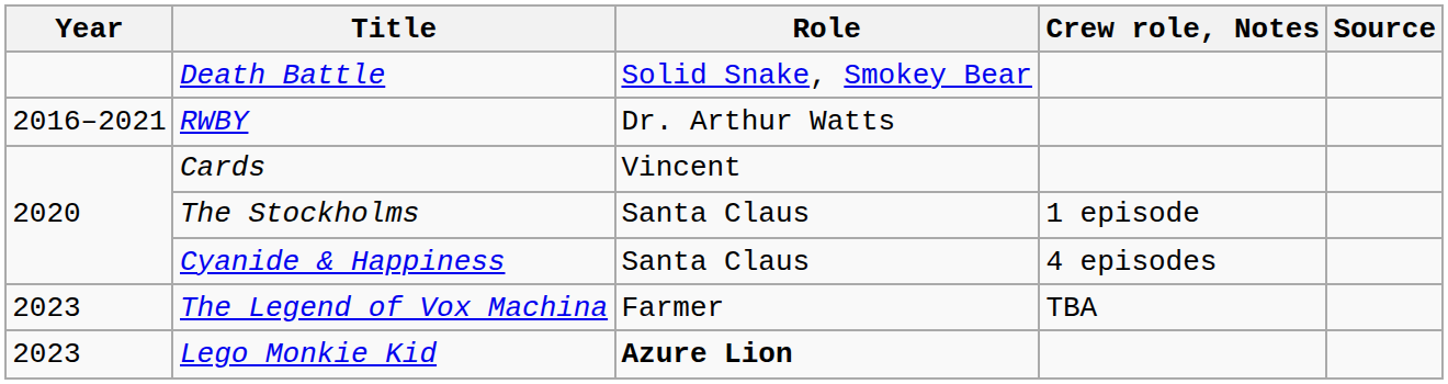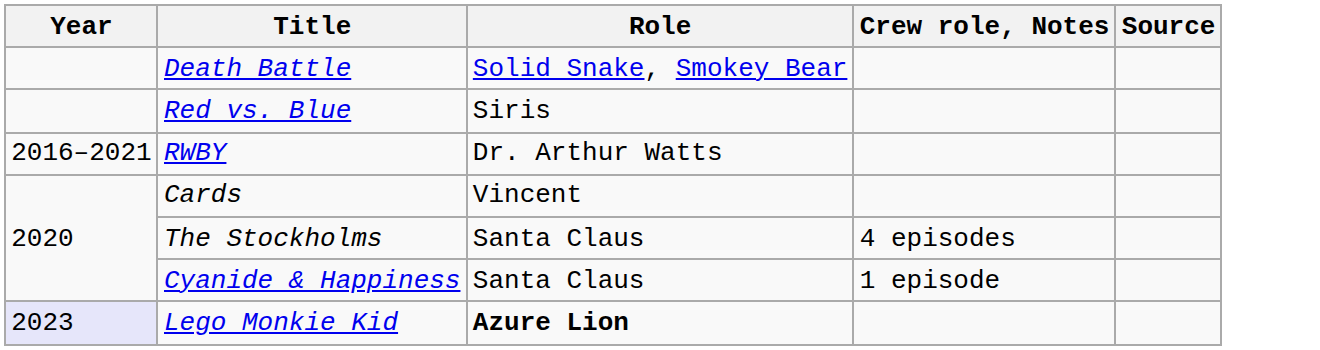 <table class="wikitable sortable plainrowheaders">
 <tr>
 <th>Year</th>
 <th>Title</th>
 <th>Role</th>
 <th class="unsortable">Crew role, Notes</th>
 <th class="unsortable">Source</th>
 </tr>
 <tr>
 <td></td>
 <td><em><a href='#'>Death Battle</a></em></td>
 <td><a href='#'>Solid Snake</a>, <a href='#'>Smokey Bear</a></td>
+<td></td>
+<td></td>
+</tr>
+<tr>
+<td></td>
+<td><em><a href='#'>Red vs. Blue</a></em></td>
+<td>Siris</td>
 <td></td>
 <td></td>
 </tr>
 <tr>
 <td>2016–2021</td>
 <td><em><a href='#'>RWBY</a></em></td>
 <td>Dr. Arthur Watts</td>
 <td></td>
 <td></td>
 </tr>
 <tr>
 <td rowspan="3">2020</td>
 <td><em>Cards</em></td>
 <td>Vincent</td>
 <td></td>
 <td></td>
 </tr>
 <tr>
 <td><em>The Stockholms</em></td>
 <td>Santa Claus</td>
-<td>1 episode</td>
+<td>4 episodes</td>
 <td></td>
 </tr>
 <tr>
 <td><em><a href='#'>Cyanide & Happiness</a></em></td>
 <td>Santa Claus</td>
-<td>4 episodes</td>
+<td>1 episode</td>
 <td></td>
 </tr>
 <tr>
-<td>2023</td>
-<td><em><a href='#'>The Legend of Vox Machina</a></em></td>
-<td>Farmer</td>
-<td>TBA</td>
-<td></td>
-</tr>
-<tr>
-<td>2023</td>
+<td style="background: lavender;">2023</td>
 <td><em><a href='#'>Lego Monkie Kid</a></em></td>
 <td><strong>Azure Lion</strong></td>
 <td></td>
 </tr>
 </table>
